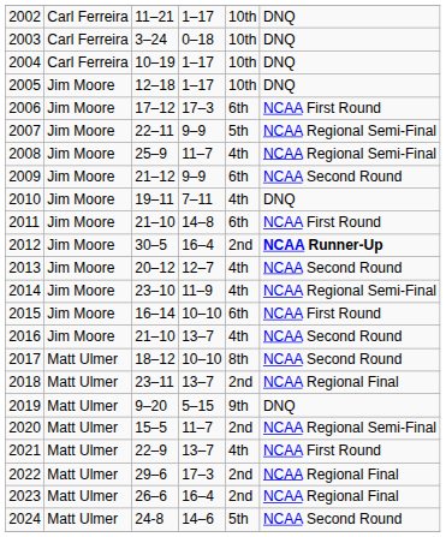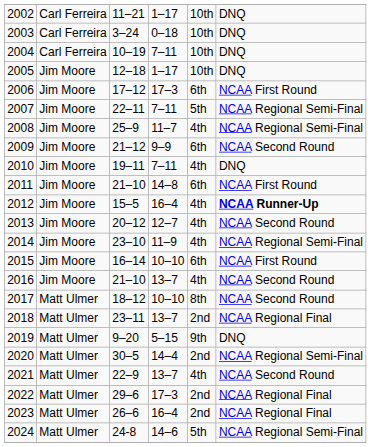 <table class="wikitable">
 <tr>
 </tr>
 <tr>
 <td>2002</td>
 <td>Carl Ferreira</td>
 <td>11–21</td>
 <td>1–17</td>
 <td>10th</td>
 <td>DNQ</td>
 </tr>
 <tr>
 <td>2003</td>
 <td>Carl Ferreira</td>
 <td>3–24</td>
 <td>0–18</td>
 <td>10th</td>
 <td>DNQ</td>
 </tr>
 <tr>
 <td>2004</td>
 <td>Carl Ferreira</td>
 <td>10–19</td>
-<td>1–17</td>
+<td>7–11</td>
 <td>10th</td>
 <td>DNQ</td>
 </tr>
 <tr>
 <td>2005</td>
 <td>Jim Moore</td>
 <td>12–18</td>
 <td>1–17</td>
 <td>10th</td>
 <td>DNQ</td>
 </tr>
 <tr>
 <td>2006</td>
 <td>Jim Moore</td>
 <td>17–12</td>
 <td>17–3</td>
 <td>6th</td>
 <td><a href='#'>NCAA</a> First Round</td>
 </tr>
 <tr>
 <td>2007</td>
 <td>Jim Moore</td>
 <td>22–11</td>
-<td>9–9</td>
+<td>7–11</td>
 <td>5th</td>
 <td><a href='#'>NCAA</a> Regional Semi-Final</td>
 </tr>
 <tr>
 <td>2008</td>
 <td>Jim Moore</td>
 <td>25–9</td>
 <td>11–7</td>
 <td>4th</td>
 <td><a href='#'>NCAA</a> Regional Semi-Final</td>
 </tr>
 <tr>
 <td>2009</td>
 <td>Jim Moore</td>
 <td>21–12</td>
 <td>9–9</td>
 <td>6th</td>
 <td><a href='#'>NCAA</a> Second Round</td>
 </tr>
 <tr>
 <td>2010</td>
 <td>Jim Moore</td>
 <td>19–11</td>
 <td>7–11</td>
 <td>4th</td>
 <td>DNQ</td>
 </tr>
 <tr>
 <td>2011</td>
 <td>Jim Moore</td>
 <td>21–10</td>
 <td>14–8</td>
 <td>6th</td>
 <td><a href='#'>NCAA</a> First Round</td>
 </tr>
 <tr>
 <td>2012</td>
 <td>Jim Moore</td>
-<td>30–5</td>
+<td>15–5</td>
 <td>16–4</td>
-<td>2nd</td>
+<td>4th</td>
 <td><strong><a href='#'>NCAA</a> Runner-Up</strong></td>
 </tr>
 <tr>
 <td>2013</td>
 <td>Jim Moore</td>
 <td>20–12</td>
 <td>12–7</td>
 <td>4th</td>
 <td><a href='#'>NCAA</a> Second Round</td>
 </tr>
 <tr>
 <td>2014</td>
 <td>Jim Moore</td>
 <td>23–10</td>
 <td>11–9</td>
 <td>4th</td>
 <td><a href='#'>NCAA</a> Regional Semi-Final</td>
 </tr>
 <tr>
 <td>2015</td>
 <td>Jim Moore</td>
 <td>16–14</td>
 <td>10–10</td>
 <td>6th</td>
 <td><a href='#'>NCAA</a> First Round</td>
 </tr>
 <tr>
 <td>2016</td>
 <td>Jim Moore</td>
 <td>21–10</td>
 <td>13–7</td>
 <td>4th</td>
 <td><a href='#'>NCAA</a> Second Round</td>
 </tr>
 <tr>
 <td>2017</td>
 <td>Matt Ulmer</td>
 <td>18–12</td>
 <td>10–10</td>
 <td>8th</td>
 <td><a href='#'>NCAA</a> Second Round</td>
 </tr>
 <tr>
 <td>2018</td>
 <td>Matt Ulmer</td>
 <td>23–11</td>
 <td>13–7</td>
 <td>2nd</td>
 <td><a href='#'>NCAA</a> Regional Final</td>
 </tr>
 <tr>
 <td>2019</td>
 <td>Matt Ulmer</td>
 <td>9–20</td>
 <td>5–15</td>
 <td>9th</td>
 <td>DNQ</td>
 </tr>
 <tr>
 <td>2020</td>
 <td>Matt Ulmer</td>
-<td>15–5</td>
-<td>11–7</td>
+<td>30–5</td>
+<td>14–4</td>
 <td>2nd</td>
 <td><a href='#'>NCAA</a> Regional Semi-Final</td>
 </tr>
 <tr>
 <td>2021</td>
 <td>Matt Ulmer</td>
 <td>22–9</td>
 <td>13–7</td>
 <td>4th</td>
-<td><a href='#'>NCAA</a> First Round</td>
+<td><a href='#'>NCAA</a> Second Round</td>
 </tr>
 <tr>
 <td>2022</td>
 <td>Matt Ulmer</td>
 <td>29–6</td>
 <td>17–3</td>
 <td>2nd</td>
 <td><a href='#'>NCAA</a> Regional Final</td>
 </tr>
 <tr>
 <td>2023</td>
 <td>Matt Ulmer</td>
 <td>26–6</td>
 <td>16–4</td>
 <td>2nd</td>
 <td><a href='#'>NCAA</a> Regional Final</td>
 </tr>
 <tr>
 <td>2024</td>
 <td>Matt Ulmer</td>
 <td>24-8</td>
 <td>14–6</td>
 <td>5th</td>
-<td><a href='#'>NCAA</a> Second Round</td>
+<td><a href='#'>NCAA</a>  Regional Semi-Final</td>
 </tr>
 <tr>
 </tr>
 </table>
